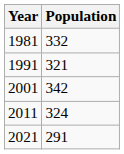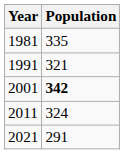 <table class=wikitable>
 <tr>
 <th>Year</th>
 <th>Population</th>
 </tr>
 <tr ---->
 <td>1981</td>
-<td>332</td>
+<td>335</td>
 </tr>
 <tr ---->
 <td>1991</td>
 <td>321</td>
 </tr>
 <tr ---->
 <td>2001</td>
-<td>342</td>
+<td><strong>342</strong></td>
 </tr>
 <tr ---->
 <td>2011</td>
 <td>324</td>
 </tr>
 <tr ---->
 <td>2021</td>
 <td>291</td>
 </tr>
 </table>
